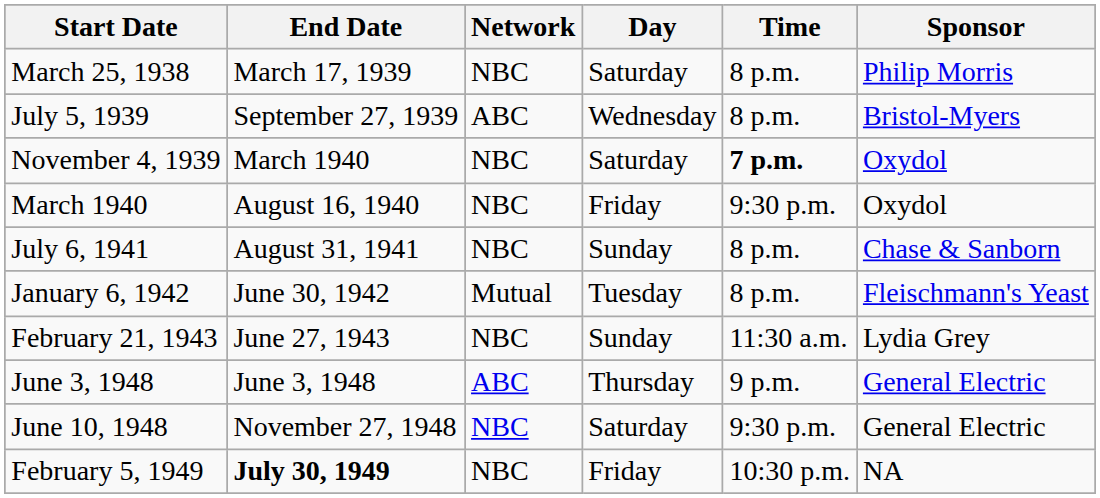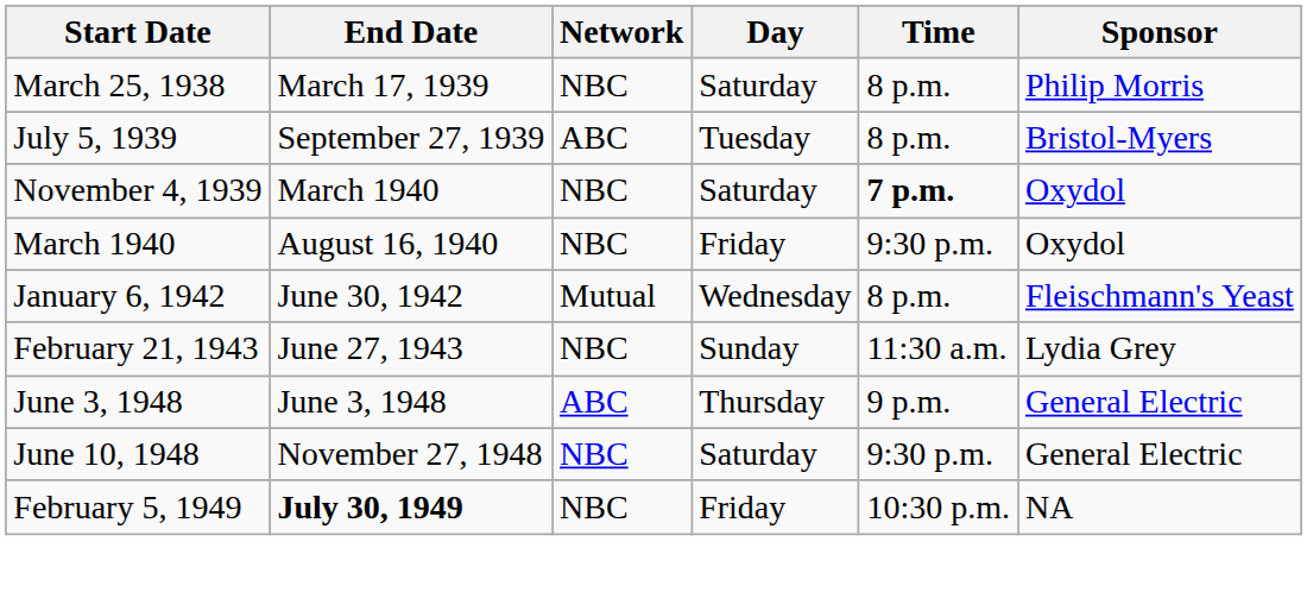 <table class="wikitable">
 <tr>
 <th>Start Date</th>
 <th>End Date</th>
 <th>Network</th>
 <th>Day</th>
 <th>Time</th>
 <th>Sponsor</th>
 </tr>
 <tr>
 <td>March 25, 1938</td>
 <td>March 17, 1939</td>
 <td>NBC</td>
 <td>Saturday</td>
 <td>8 p.m.</td>
 <td><a href='#'>Philip Morris</a></td>
 </tr>
 <tr>
 <td>July 5, 1939</td>
 <td>September 27, 1939</td>
 <td>ABC</td>
-<td>Wednesday</td>
+<td>Tuesday</td>
 <td>8 p.m.</td>
 <td><a href='#'>Bristol-Myers</a></td>
 </tr>
 <tr>
 <td>November 4, 1939</td>
 <td>March 1940</td>
 <td>NBC</td>
 <td>Saturday</td>
 <td><strong>7 p.m.</strong></td>
 <td><a href='#'>Oxydol</a></td>
 </tr>
 <tr>
 <td>March 1940</td>
 <td>August 16, 1940</td>
 <td>NBC</td>
 <td>Friday</td>
 <td>9:30 p.m.</td>
 <td>Oxydol</td>
 </tr>
 <tr>
-<td>July 6, 1941</td>
-<td>August 31, 1941</td>
-<td>NBC</td>
-<td>Sunday</td>
-<td>8 p.m.</td>
-<td><a href='#'>Chase & Sanborn</a></td>
-</tr>
-<tr>
 <td>January 6, 1942</td>
 <td>June 30, 1942</td>
 <td>Mutual</td>
-<td>Tuesday</td>
+<td>Wednesday</td>
 <td>8 p.m.</td>
 <td><a href='#'>Fleischmann's Yeast</a></td>
 </tr>
 <tr>
 <td>February 21, 1943</td>
 <td>June 27, 1943</td>
 <td>NBC</td>
 <td>Sunday</td>
 <td>11:30 a.m.</td>
 <td>Lydia Grey</td>
 </tr>
 <tr>
 <td>June 3, 1948</td>
 <td>June 3, 1948</td>
 <td><a href='#'>ABC</a></td>
 <td>Thursday</td>
 <td>9 p.m.</td>
 <td><a href='#'>General Electric</a></td>
 </tr>
 <tr>
 <td>June 10, 1948</td>
 <td>November 27, 1948</td>
 <td><a href='#'>NBC</a></td>
 <td>Saturday</td>
 <td>9:30 p.m.</td>
 <td>General Electric</td>
 </tr>
 <tr>
 <td>February 5, 1949</td>
 <td><strong>July 30, 1949</strong></td>
 <td>NBC</td>
 <td>Friday</td>
 <td>10:30 p.m.</td>
 <td>NA</td>
 </tr>
 </table>
